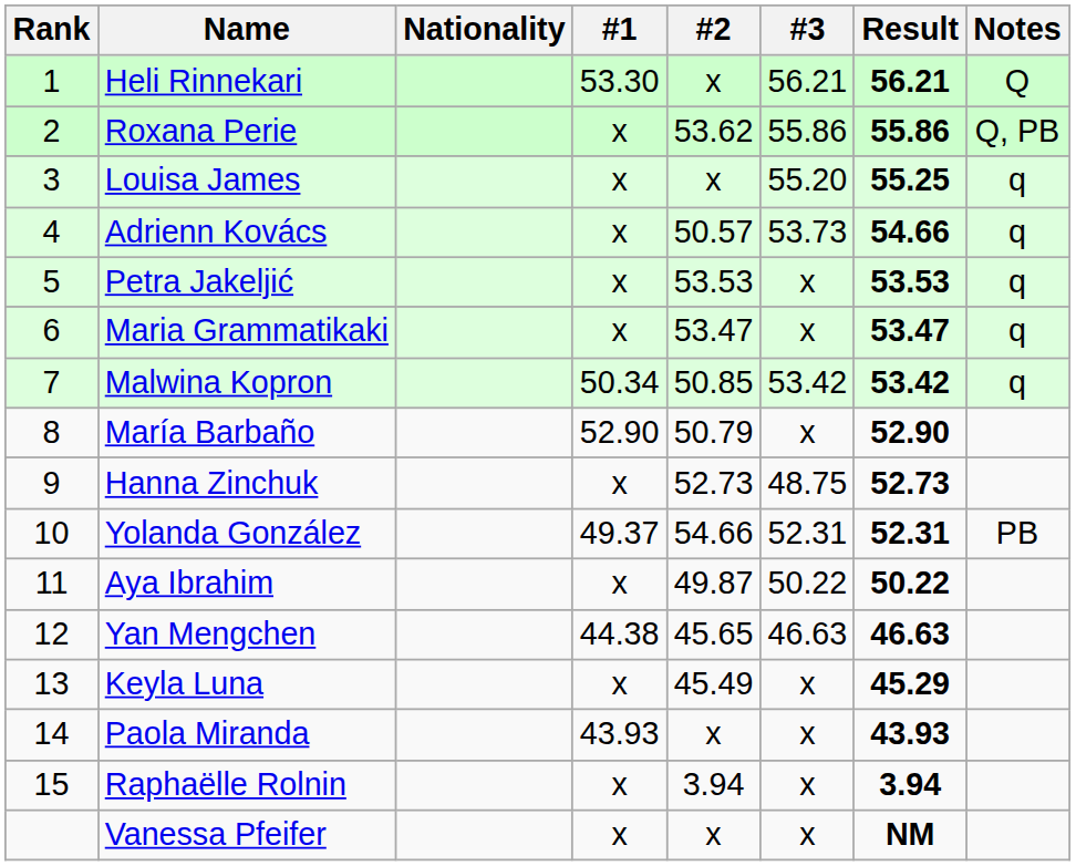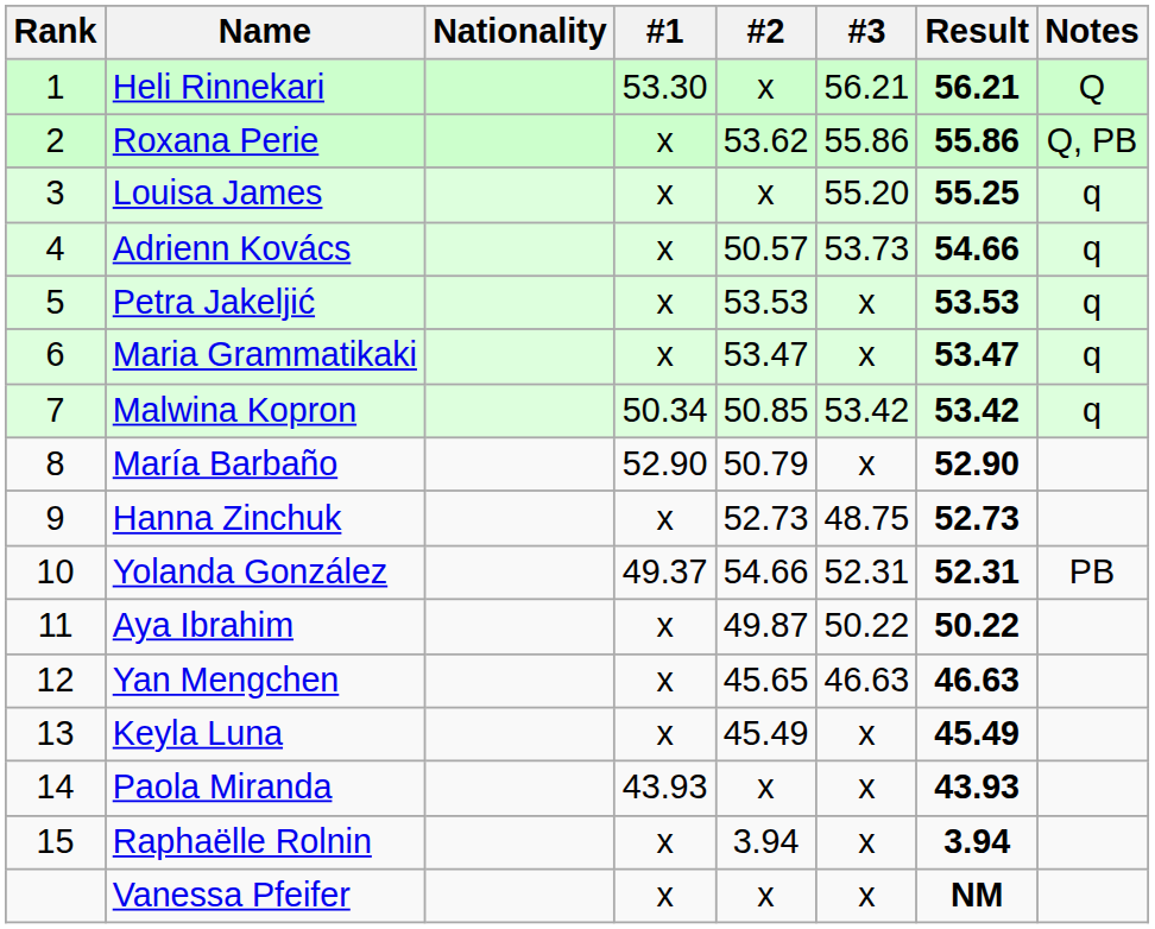 <table class="wikitable sortable" style="text-align:center">
 <tr>
 <th>Rank</th>
 <th>Name</th>
 <th>Nationality</th>
 <th>#1</th>
 <th>#2</th>
 <th>#3</th>
 <th>Result</th>
 <th>Notes</th>
 </tr>
 <tr bgcolor=ccffcc>
 <td>1</td>
 <td align=left><a href='#'>Heli Rinnekari</a></td>
 <td align=left></td>
 <td>53.30</td>
 <td>x</td>
 <td>56.21</td>
 <td><strong>56.21</strong></td>
 <td>Q</td>
 </tr>
 <tr bgcolor=ccffcc>
 <td>2</td>
 <td align=left><a href='#'>Roxana Perie</a></td>
 <td align=left></td>
 <td>x</td>
 <td>53.62</td>
 <td>55.86</td>
 <td><strong>55.86</strong></td>
 <td>Q, PB</td>
 </tr>
 <tr bgcolor=ddffdd>
 <td>3</td>
 <td align=left><a href='#'>Louisa James</a></td>
 <td align=left></td>
 <td>x</td>
 <td>x</td>
 <td>55.20</td>
 <td><strong>55.25</strong></td>
 <td>q</td>
 </tr>
 <tr bgcolor=ddffdd>
 <td>4</td>
 <td align=left><a href='#'>Adrienn Kovács</a></td>
 <td align=left></td>
 <td>x</td>
 <td>50.57</td>
 <td>53.73</td>
 <td><strong>54.66</strong></td>
 <td>q</td>
 </tr>
 <tr bgcolor=ddffdd>
 <td>5</td>
 <td align=left><a href='#'>Petra Jakeljić</a></td>
 <td align=left></td>
 <td>x</td>
 <td>53.53</td>
 <td>x</td>
 <td><strong>53.53</strong></td>
 <td>q</td>
 </tr>
 <tr bgcolor=ddffdd>
 <td>6</td>
 <td align=left><a href='#'>Maria Grammatikaki</a></td>
 <td align=left></td>
 <td>x</td>
 <td>53.47</td>
 <td>x</td>
 <td><strong>53.47</strong></td>
 <td>q</td>
 </tr>
 <tr bgcolor=ddffdd>
 <td>7</td>
 <td align=left><a href='#'>Malwina Kopron</a></td>
 <td align=left></td>
 <td>50.34</td>
 <td>50.85</td>
 <td>53.42</td>
 <td><strong>53.42</strong></td>
 <td>q</td>
 </tr>
 <tr>
 <td>8</td>
 <td align=left><a href='#'>María Barbaño</a></td>
 <td align=left></td>
 <td>52.90</td>
 <td>50.79</td>
 <td>x</td>
 <td><strong>52.90</strong></td>
 <td></td>
 </tr>
 <tr>
 <td>9</td>
 <td align=left><a href='#'>Hanna Zinchuk</a></td>
 <td align=left></td>
 <td>x</td>
 <td>52.73</td>
 <td>48.75</td>
 <td><strong>52.73</strong></td>
 <td></td>
 </tr>
 <tr>
 <td>10</td>
 <td align=left><a href='#'>Yolanda González</a></td>
 <td align=left></td>
 <td>49.37</td>
 <td>54.66</td>
 <td>52.31</td>
 <td><strong>52.31</strong></td>
 <td>PB</td>
 </tr>
 <tr>
 <td>11</td>
 <td align=left><a href='#'>Aya Ibrahim</a></td>
 <td align=left></td>
 <td>x</td>
 <td>49.87</td>
 <td>50.22</td>
 <td><strong>50.22</strong></td>
 <td></td>
 </tr>
 <tr>
 <td>12</td>
 <td align=left><a href='#'>Yan Mengchen</a></td>
 <td align=left></td>
-<td>44.38</td>
+<td>x</td>
 <td>45.65</td>
 <td>46.63</td>
 <td><strong>46.63</strong></td>
 <td></td>
 </tr>
 <tr>
 <td>13</td>
 <td align=left><a href='#'>Keyla Luna</a></td>
 <td align=left></td>
 <td>x</td>
 <td>45.49</td>
 <td>x</td>
-<td><strong>45.29</strong></td>
+<td><strong>45.49</strong></td>
 <td></td>
 </tr>
 <tr>
 <td>14</td>
 <td align=left><a href='#'>Paola Miranda</a></td>
 <td align=left></td>
 <td>43.93</td>
 <td>x</td>
 <td>x</td>
 <td><strong>43.93</strong></td>
 <td></td>
 </tr>
 <tr>
 <td>15</td>
 <td align=left><a href='#'>Raphaëlle Rolnin</a></td>
 <td align=left></td>
 <td>x</td>
 <td>3.94</td>
 <td>x</td>
 <td><strong>3.94</strong></td>
 <td></td>
 </tr>
 <tr>
 <td></td>
 <td align=left><a href='#'>Vanessa Pfeifer</a></td>
 <td align=left></td>
 <td>x</td>
 <td>x</td>
 <td>x</td>
 <td><strong>NM</strong></td>
 <td></td>
 </tr>
 </table>
